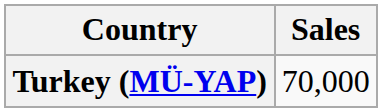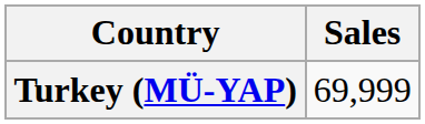 <table class="wikitable plainrowheaders">
 <tr>
 <th scope="col">Country</th>
 <th scope="col">Sales</th>
 </tr>
 <tr>
 <th scope="row">Turkey (<a href='#'>MÜ-YAP</a>)</th>
-<td>70,000</td>
+<td>69,999</td>
 </tr>
 <tr>
 </tr>
 </table>
